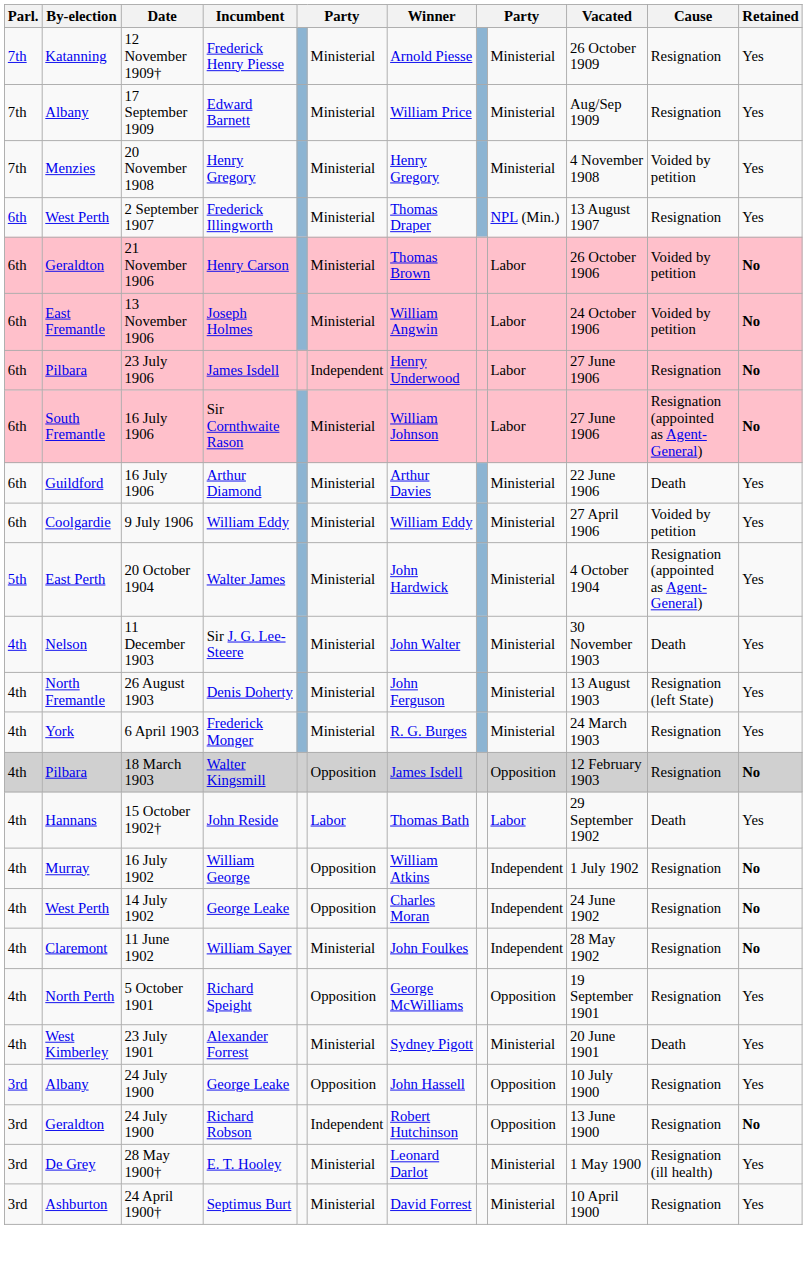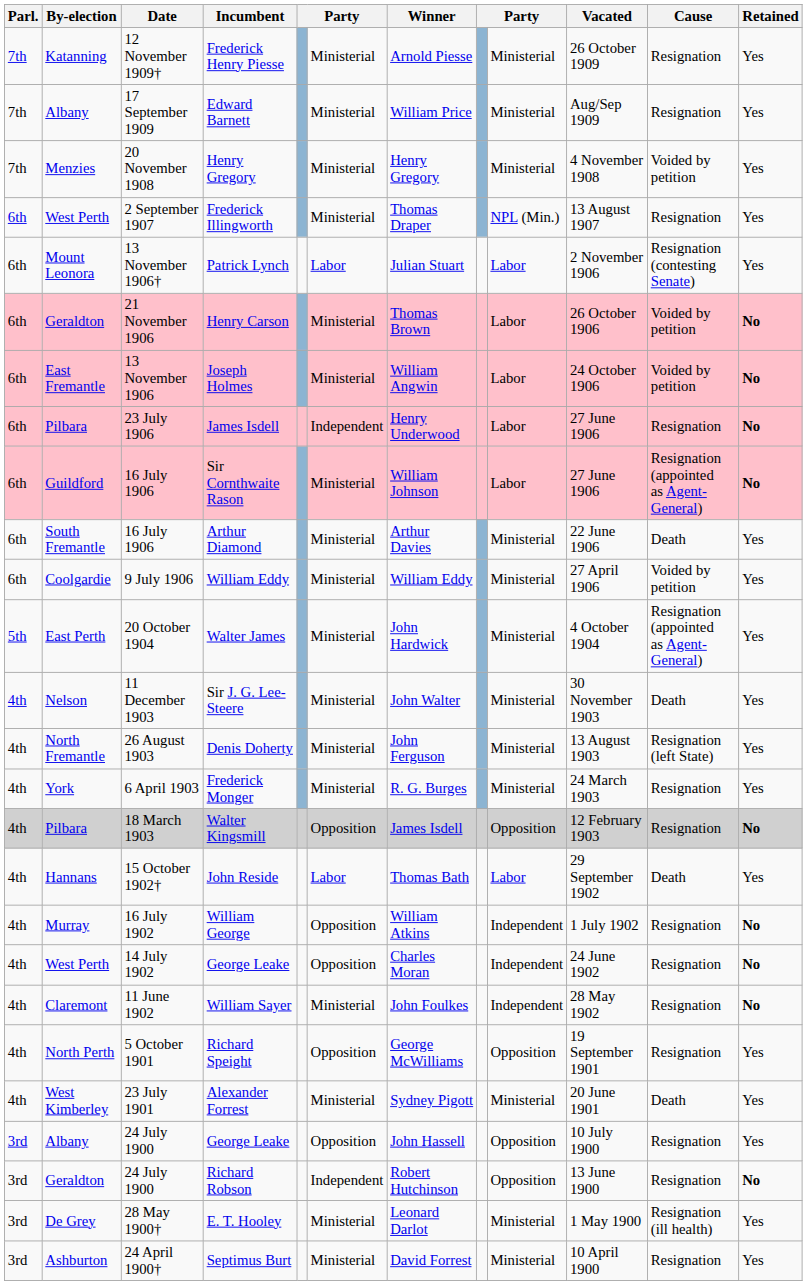 <table class="wikitable">
 <tr>
 <th>Parl.</th>
 <th>By-election</th>
 <th>Date</th>
 <th>Incumbent</th>
 <th colspan=2>Party</th>
 <th>Winner</th>
 <th colspan=2>Party</th>
 <th>Vacated</th>
 <th>Cause</th>
 <th>Retained</th>
 </tr>
 <tr>
 <td><a href='#'>7th</a></td>
 <td><a href='#'>Katanning</a></td>
 <td>12 November 1909†</td>
 <td><a href='#'>Frederick Henry Piesse</a></td>
 <td bgcolor="#8CB4D2"> </td>
 <td>Ministerial</td>
 <td><a href='#'>Arnold Piesse</a></td>
 <td bgcolor="#8CB4D2"> </td>
 <td>Ministerial</td>
 <td>26 October 1909</td>
 <td>Resignation</td>
 <td>Yes</td>
 </tr>
 <tr>
 <td>7th</td>
 <td><a href='#'>Albany</a></td>
 <td>17 September 1909</td>
 <td><a href='#'>Edward Barnett</a></td>
 <td bgcolor="#8CB4D2"> </td>
 <td>Ministerial</td>
 <td><a href='#'>William Price</a></td>
 <td bgcolor="#8CB4D2"> </td>
 <td>Ministerial</td>
 <td>Aug/Sep 1909</td>
 <td>Resignation</td>
 <td>Yes</td>
 </tr>
 <tr>
 <td>7th</td>
 <td><a href='#'>Menzies</a></td>
 <td>20 November 1908</td>
 <td><a href='#'>Henry Gregory</a></td>
 <td bgcolor="#8CB4D2"> </td>
 <td>Ministerial</td>
 <td><a href='#'>Henry Gregory</a></td>
 <td bgcolor="#8CB4D2"> </td>
 <td>Ministerial</td>
 <td>4 November 1908</td>
 <td>Voided by petition</td>
 <td>Yes</td>
 </tr>
 <tr>
 <td><a href='#'>6th</a></td>
 <td><a href='#'>West Perth</a></td>
 <td>2 September 1907</td>
 <td><a href='#'>Frederick Illingworth</a></td>
 <td bgcolor="#8CB4D2"> </td>
 <td>Ministerial</td>
 <td><a href='#'>Thomas Draper</a></td>
 <td bgcolor="#8CB4D2"> </td>
 <td><a href='#'>NPL</a> (Min.)</td>
 <td>13 August 1907</td>
 <td>Resignation</td>
 <td>Yes</td>
 </tr>
+<tr>
+<td>6th</td>
+<td><a href='#'>Mount Leonora</a></td>
+<td>13 November 1906†</td>
+<td><a href='#'>Patrick Lynch</a></td>
+<td> </td>
+<td><a href='#'>Labor</a></td>
+<td><a href='#'>Julian Stuart</a></td>
+<td> </td>
+<td><a href='#'>Labor</a></td>
+<td>2 November 1906</td>
+<td>Resignation<br>(contesting <a href='#'>Senate</a>)</td>
+<td>Yes</td>
+</tr>
 <tr bgcolor="pink">
 <td>6th</td>
 <td><a href='#'>Geraldton</a></td>
 <td>21 November 1906</td>
 <td><a href='#'>Henry Carson</a></td>
 <td bgcolor="#8CB4D2"> </td>
 <td>Ministerial</td>
 <td><a href='#'>Thomas Brown</a></td>
 <td> </td>
 <td>Labor</td>
 <td>26 October 1906</td>
 <td>Voided by petition</td>
 <td><strong>No</strong></td>
 </tr>
 <tr bgcolor="pink">
 <td>6th</td>
 <td><a href='#'>East Fremantle</a></td>
 <td>13 November 1906</td>
 <td><a href='#'>Joseph Holmes</a></td>
 <td bgcolor="#8CB4D2"> </td>
 <td>Ministerial</td>
 <td><a href='#'>William Angwin</a></td>
 <td> </td>
 <td>Labor</td>
 <td>24 October 1906</td>
 <td>Voided by petition</td>
 <td><strong>No</strong></td>
 </tr>
 <tr bgcolor="pink">
 <td>6th</td>
 <td><a href='#'>Pilbara</a></td>
 <td>23 July 1906</td>
 <td><a href='#'>James Isdell</a></td>
 <td> </td>
 <td>Independent</td>
 <td><a href='#'>Henry Underwood</a></td>
 <td> </td>
 <td>Labor</td>
 <td>27 June 1906</td>
 <td>Resignation</td>
 <td><strong>No</strong></td>
 </tr>
 <tr bgcolor="pink">
 <td>6th</td>
-<td><a href='#'>South Fremantle</a></td>
+<td><a href='#'>Guildford</a></td>
 <td>16 July 1906</td>
 <td>Sir <a href='#'>Cornthwaite Rason</a></td>
 <td bgcolor="#8CB4D2"> </td>
 <td>Ministerial</td>
 <td><a href='#'>William Johnson</a></td>
 <td> </td>
 <td>Labor</td>
 <td>27 June 1906</td>
 <td>Resignation (appointed<br>as <a href='#'>Agent-General</a>)</td>
 <td><strong>No</strong></td>
 </tr>
 <tr>
 <td>6th</td>
-<td><a href='#'>Guildford</a></td>
+<td><a href='#'>South Fremantle</a></td>
 <td>16 July 1906</td>
 <td><a href='#'>Arthur Diamond</a></td>
 <td bgcolor="#8CB4D2"> </td>
 <td>Ministerial</td>
 <td><a href='#'>Arthur Davies</a></td>
 <td bgcolor="#8CB4D2"> </td>
 <td>Ministerial</td>
 <td>22 June 1906</td>
 <td>Death</td>
 <td>Yes</td>
 </tr>
 <tr>
 <td>6th</td>
 <td><a href='#'>Coolgardie</a></td>
 <td>9 July 1906</td>
 <td><a href='#'>William Eddy</a></td>
 <td bgcolor="#8CB4D2"> </td>
 <td>Ministerial</td>
 <td><a href='#'>William Eddy</a></td>
 <td bgcolor="#8CB4D2"> </td>
 <td>Ministerial</td>
 <td>27 April 1906</td>
 <td>Voided by petition</td>
 <td>Yes</td>
 </tr>
 <tr>
 <td><a href='#'>5th</a></td>
 <td><a href='#'>East Perth</a></td>
 <td>20 October 1904</td>
 <td><a href='#'>Walter James</a></td>
 <td bgcolor="#8CB4D2"> </td>
 <td>Ministerial</td>
 <td><a href='#'>John Hardwick</a></td>
 <td bgcolor="#8CB4D2"> </td>
 <td>Ministerial</td>
 <td>4 October 1904</td>
 <td>Resignation (appointed<br>as <a href='#'>Agent-General</a>)</td>
 <td>Yes</td>
 </tr>
 <tr>
 <td><a href='#'>4th</a></td>
 <td><a href='#'>Nelson</a></td>
 <td>11 December 1903</td>
 <td>Sir <a href='#'>J. G. Lee-Steere</a></td>
 <td bgcolor="#8CB4D2"> </td>
 <td>Ministerial</td>
 <td><a href='#'>John Walter</a></td>
 <td bgcolor="#8CB4D2"> </td>
 <td>Ministerial</td>
 <td>30 November 1903</td>
 <td>Death</td>
 <td>Yes</td>
 </tr>
 <tr>
 <td>4th</td>
 <td><a href='#'>North Fremantle</a></td>
 <td>26 August 1903</td>
 <td><a href='#'>Denis Doherty</a></td>
 <td bgcolor="#8CB4D2"> </td>
 <td>Ministerial</td>
 <td><a href='#'>John Ferguson</a></td>
 <td bgcolor="#8CB4D2"> </td>
 <td>Ministerial</td>
 <td>13 August 1903</td>
 <td>Resignation (left State)</td>
 <td>Yes</td>
 </tr>
 <tr>
 <td>4th</td>
 <td><a href='#'>York</a></td>
 <td>6 April 1903</td>
 <td><a href='#'>Frederick Monger</a></td>
 <td bgcolor="#8CB4D2"> </td>
 <td>Ministerial</td>
 <td><a href='#'>R. G. Burges</a></td>
 <td bgcolor="#8CB4D2"> </td>
 <td>Ministerial</td>
 <td>24 March 1903</td>
 <td>Resignation</td>
 <td>Yes</td>
 </tr>
 <tr bgcolor="#d0d0d0">
 <td>4th</td>
 <td><a href='#'>Pilbara</a></td>
 <td>18 March 1903</td>
 <td><a href='#'>Walter Kingsmill</a></td>
 <td> </td>
 <td>Opposition</td>
 <td><a href='#'>James Isdell</a></td>
 <td> </td>
 <td>Opposition</td>
 <td>12 February 1903</td>
 <td>Resignation</td>
 <td><strong>No</strong></td>
 </tr>
 <tr>
 <td>4th</td>
 <td><a href='#'>Hannans</a></td>
 <td>15 October 1902†</td>
 <td><a href='#'>John Reside</a></td>
 <td> </td>
 <td><a href='#'>Labor</a></td>
 <td><a href='#'>Thomas Bath</a></td>
 <td> </td>
 <td><a href='#'>Labor</a></td>
 <td>29 September 1902</td>
 <td>Death</td>
 <td>Yes</td>
 </tr>
 <tr>
 <td>4th</td>
 <td><a href='#'>Murray</a></td>
 <td>16 July 1902</td>
 <td><a href='#'>William George</a></td>
 <td> </td>
 <td>Opposition</td>
 <td><a href='#'>William Atkins</a></td>
 <td> </td>
 <td>Independent</td>
 <td>1 July 1902</td>
 <td>Resignation</td>
 <td><strong>No</strong></td>
 </tr>
 <tr>
 <td>4th</td>
 <td><a href='#'>West Perth</a></td>
 <td>14 July 1902</td>
 <td><a href='#'>George Leake</a></td>
 <td> </td>
 <td>Opposition</td>
 <td><a href='#'>Charles Moran</a></td>
 <td> </td>
 <td>Independent</td>
 <td>24 June 1902</td>
 <td>Resignation</td>
 <td><strong>No</strong></td>
 </tr>
 <tr>
 <td>4th</td>
 <td><a href='#'>Claremont</a></td>
 <td>11 June 1902</td>
 <td><a href='#'>William Sayer</a></td>
 <td> </td>
 <td>Ministerial</td>
 <td><a href='#'>John Foulkes</a></td>
 <td> </td>
 <td>Independent</td>
 <td>28 May 1902</td>
 <td>Resignation</td>
 <td><strong>No</strong></td>
 </tr>
 <tr>
 <td>4th</td>
 <td><a href='#'>North Perth</a></td>
 <td>5 October 1901</td>
 <td><a href='#'>Richard Speight</a></td>
 <td> </td>
 <td>Opposition</td>
 <td><a href='#'>George McWilliams</a></td>
 <td> </td>
 <td>Opposition</td>
 <td>19 September 1901</td>
 <td>Resignation</td>
 <td>Yes</td>
 </tr>
 <tr>
 <td>4th</td>
 <td><a href='#'>West Kimberley</a></td>
 <td>23 July 1901</td>
 <td><a href='#'>Alexander Forrest</a></td>
 <td> </td>
 <td>Ministerial</td>
 <td><a href='#'>Sydney Pigott</a></td>
 <td> </td>
 <td>Ministerial</td>
 <td>20 June 1901</td>
 <td>Death</td>
 <td>Yes</td>
 </tr>
 <tr>
 <td><a href='#'>3rd</a></td>
 <td><a href='#'>Albany</a></td>
 <td>24 July 1900</td>
 <td><a href='#'>George Leake</a></td>
 <td> </td>
 <td>Opposition</td>
 <td><a href='#'>John Hassell</a></td>
 <td> </td>
 <td>Opposition</td>
 <td>10 July 1900</td>
 <td>Resignation</td>
 <td>Yes</td>
 </tr>
 <tr>
 <td>3rd</td>
 <td><a href='#'>Geraldton</a></td>
 <td>24 July 1900</td>
 <td><a href='#'>Richard Robson</a></td>
 <td> </td>
 <td>Independent</td>
 <td><a href='#'>Robert Hutchinson</a></td>
 <td> </td>
 <td>Opposition</td>
 <td>13 June 1900</td>
 <td>Resignation</td>
 <td><strong>No</strong></td>
 </tr>
 <tr>
 <td>3rd</td>
 <td><a href='#'>De Grey</a></td>
 <td>28 May 1900†</td>
 <td><a href='#'>E. T. Hooley</a></td>
 <td> </td>
 <td>Ministerial</td>
 <td><a href='#'>Leonard Darlot</a></td>
 <td> </td>
 <td>Ministerial</td>
 <td>1 May 1900</td>
 <td>Resignation (ill health)</td>
 <td>Yes</td>
 </tr>
 <tr>
 <td>3rd</td>
 <td><a href='#'>Ashburton</a></td>
 <td>24 April 1900†</td>
 <td><a href='#'>Septimus Burt</a></td>
 <td> </td>
 <td>Ministerial</td>
 <td><a href='#'>David Forrest</a></td>
 <td> </td>
 <td>Ministerial</td>
 <td>10 April 1900</td>
 <td>Resignation</td>
 <td>Yes</td>
 </tr>
 </table>
